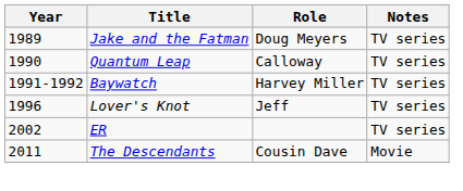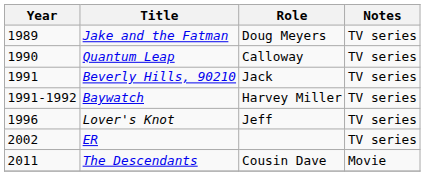 <table class="wikitable" style="white-space:nowrap;">
 <tr>
 <th>Year</th>
 <th>Title</th>
 <th>Role</th>
 <th>Notes</th>
 </tr>
 <tr>
 <td>1989</td>
 <td><em><a href='#'>Jake and the Fatman</a></em></td>
 <td>Doug Meyers</td>
 <td>TV series</td>
 </tr>
 <tr>
 <td>1990</td>
 <td><em><a href='#'>Quantum Leap</a></em></td>
 <td>Calloway</td>
+<td>TV series</td>
+</tr>
+<tr>
+<td>1991</td>
+<td><em><a href='#'>Beverly Hills, 90210</a></em></td>
+<td>Jack</td>
 <td>TV series</td>
 </tr>
 <tr>
 <td>1991-1992</td>
 <td><em><a href='#'>Baywatch</a></em></td>
 <td>Harvey Miller</td>
 <td>TV series</td>
 </tr>
 <tr>
 <td>1996</td>
 <td><em>Lover's Knot</em></td>
 <td>Jeff</td>
 <td>TV series</td>
 </tr>
 <tr>
 <td>2002</td>
 <td><em><a href='#'>ER</a></em></td>
 <td></td>
 <td>TV series</td>
 </tr>
 <tr>
 <td>2011</td>
 <td><em><a href='#'>The Descendants</a></em></td>
 <td>Cousin Dave</td>
 <td>Movie</td>
 </tr>
 <tr>
 </tr>
 </table>
